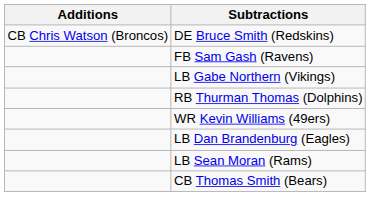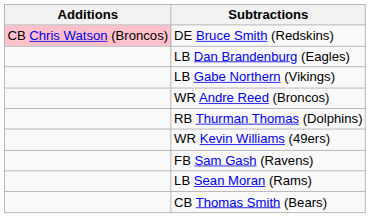 <table class="wikitable">
 <tr>
 <th>Additions</th>
 <th>Subtractions</th>
 </tr>
 <tr>
-<td>CB <a href='#'>Chris Watson</a> (Broncos)</td>
+<td style="background: pink;">CB <a href='#'>Chris Watson</a> (Broncos)</td>
 <td>DE <a href='#'>Bruce Smith</a> (Redskins)</td>
 </tr>
 <tr>
 <td></td>
-<td>FB <a href='#'>Sam Gash</a> (Ravens)</td>
+<td>LB <a href='#'>Dan Brandenburg</a> (Eagles)</td>
 </tr>
 <tr>
 <td></td>
 <td>LB <a href='#'>Gabe Northern</a> (Vikings)</td>
+</tr>
+<tr>
+<td></td>
+<td>WR <a href='#'>Andre Reed</a> (Broncos)</td>
 </tr>
 <tr>
 <td></td>
 <td>RB <a href='#'>Thurman Thomas</a> (Dolphins)</td>
 </tr>
 <tr>
 <td></td>
 <td>WR <a href='#'>Kevin Williams</a> (49ers)</td>
 </tr>
 <tr>
 <td></td>
-<td>LB <a href='#'>Dan Brandenburg</a> (Eagles)</td>
+<td>FB <a href='#'>Sam Gash</a> (Ravens)</td>
 </tr>
 <tr>
 <td></td>
 <td>LB <a href='#'>Sean Moran</a> (Rams)</td>
 </tr>
 <tr>
 <td></td>
 <td>CB <a href='#'>Thomas Smith</a> (Bears)</td>
 </tr>
 </table>
